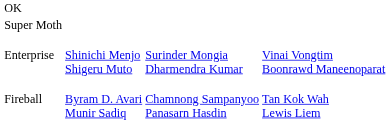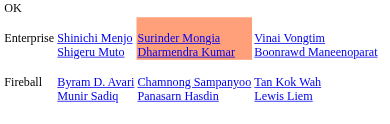 <table>
 <tr>
 <td>OK<br></td>
 <td></td>
 <td></td>
 <td></td>
 </tr>
 <tr>
-<td>Super Moth<br></td>
-<td></td>
-<td></td>
-<td></td>
-</tr>
-<tr>
 <td>Enterprise<br></td>
 <td><br><a href='#'>Shinichi Menjo</a><br><a href='#'>Shigeru Muto</a></td>
-<td><br><a href='#'>Surinder Mongia</a><br><a href='#'>Dharmendra Kumar</a></td>
+<td style="background: lightsalmon;"><br><a href='#'>Surinder Mongia</a><br><a href='#'>Dharmendra Kumar</a></td>
 <td><br><a href='#'>Vinai Vongtim</a><br><a href='#'>Boonrawd Maneenoparat</a></td>
 </tr>
 <tr>
 <td>Fireball<br></td>
 <td><br><a href='#'>Byram D. Avari</a><br><a href='#'>Munir Sadiq</a></td>
 <td><br><a href='#'>Chamnong Sampanyoo</a><br><a href='#'>Panasarn Hasdin</a></td>
 <td><br><a href='#'>Tan Kok Wah</a><br><a href='#'>Lewis Liem</a></td>
 </tr>
 </table>
